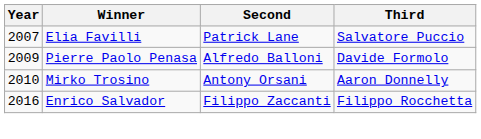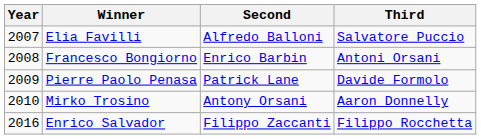 <table class="wikitable">
 <tr>
 <th>Year</th>
 <th>Winner</th>
 <th>Second</th>
 <th>Third</th>
 </tr>
 <tr>
 <td>2007</td>
 <td> <a href='#'>Elia Favilli</a></td>
-<td> <a href='#'>Patrick Lane</a></td>
+<td> <a href='#'>Alfredo Balloni</a></td>
 <td> <a href='#'>Salvatore Puccio</a></td>
+</tr>
+<tr>
+<td>2008</td>
+<td> <a href='#'>Francesco Bongiorno</a></td>
+<td> <a href='#'>Enrico Barbin</a></td>
+<td> <a href='#'>Antoni Orsani</a></td>
 </tr>
 <tr>
 <td>2009</td>
 <td> <a href='#'>Pierre Paolo Penasa</a></td>
-<td> <a href='#'>Alfredo Balloni</a></td>
+<td> <a href='#'>Patrick Lane</a></td>
 <td> <a href='#'>Davide Formolo</a></td>
 </tr>
 <tr>
 <td>2010</td>
 <td> <a href='#'>Mirko Trosino</a></td>
 <td> <a href='#'>Antony Orsani</a></td>
 <td> <a href='#'>Aaron Donnelly</a></td>
 </tr>
 <tr>
 <td>2016</td>
 <td> <a href='#'>Enrico Salvador</a></td>
 <td> <a href='#'>Filippo Zaccanti</a></td>
 <td> <a href='#'>Filippo Rocchetta</a></td>
 </tr>
 </table>
